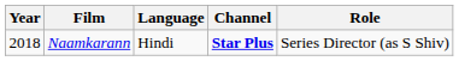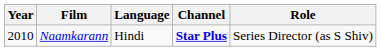 <table class="wikitable">
 <tr>
 <th>Year</th>
 <th>Film</th>
 <th>Language</th>
 <th>Channel</th>
 <th>Role</th>
 </tr>
 <tr>
-<td>2018</td>
+<td>2010</td>
 <td><em><a href='#'>Naamkarann</a></em></td>
 <td>Hindi</td>
 <td><strong><a href='#'>Star Plus</a></strong></td>
 <td>Series Director (as S Shiv)</td>
 </tr>
 </table>
